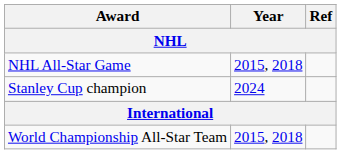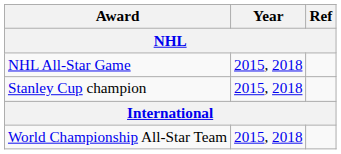 <table class="wikitable">
 <tr>
 <th>Award</th>
 <th>Year</th>
 <th>Ref</th>
 </tr>
 <tr>
 <th colspan="3"><a href='#'>NHL</a></th>
 </tr>
 <tr>
 <td><a href='#'>NHL All-Star Game</a></td>
 <td><a href='#'>2015</a>, <a href='#'>2018</a></td>
 <td></td>
 </tr>
 <tr>
 <td><a href='#'>Stanley Cup</a> champion</td>
-<td><a href='#'>2024</a></td>
+<td><a href='#'>2015</a>, <a href='#'>2018</a></td>
 <td></td>
 </tr>
 <tr>
 <th colspan="3"><a href='#'>International</a></th>
 </tr>
 <tr>
 <td><a href='#'>World Championship</a> All-Star Team</td>
 <td><a href='#'>2015</a>, <a href='#'>2018</a></td>
 <td></td>
 </tr>
 </table>
